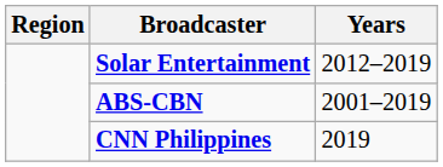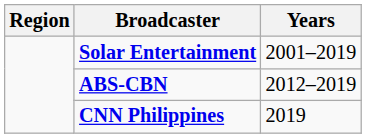 <table class="wikitable">
 <tr>
 <th>Region</th>
 <th>Broadcaster</th>
 <th>Years</th>
 </tr>
 <tr>
 <td rowspan=3></td>
 <td><strong><a href='#'>Solar Entertainment</a></strong></td>
-<td>2012–2019</td>
+<td>2001–2019</td>
 </tr>
 <tr>
 <td><strong><a href='#'>ABS-CBN</a></strong></td>
-<td>2001–2019</td>
+<td>2012–2019</td>
 </tr>
 <tr>
 <td><strong><a href='#'>CNN Philippines</a></strong></td>
 <td>2019</td>
 </tr>
 </table>
